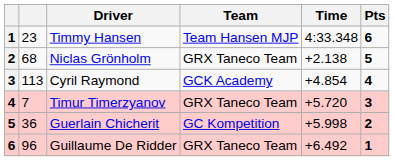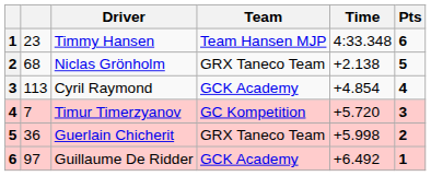 <table class="wikitable" style="font-size:95%">
 <tr>
 <th></th>
 <th></th>
 <th>Driver</th>
 <th>Team</th>
 <th>Time</th>
 <th>Pts</th>
 </tr>
 <tr>
 <th>1</th>
 <td>23</td>
 <td> <a href='#'>Timmy Hansen</a></td>
 <td><a href='#'>Team Hansen MJP</a></td>
 <td>4:33.348</td>
 <td><strong>6</strong></td>
 </tr>
 <tr>
 <th>2</th>
 <td>68</td>
 <td> <a href='#'>Niclas Grönholm</a></td>
 <td>GRX Taneco Team</td>
 <td>+2.138</td>
 <td><strong>5</strong></td>
 </tr>
 <tr>
 <th>3</th>
 <td>113</td>
 <td> Cyril Raymond</td>
 <td><a href='#'>GCK Academy</a></td>
 <td>+4.854</td>
 <td><strong>4</strong></td>
 </tr>
 <tr>
 <th style="background:#ffcccc;">4</th>
 <td style="background:#ffcccc;">7</td>
 <td style="background:#ffcccc;"> <a href='#'>Timur Timerzyanov</a></td>
-<td style="background:#ffcccc;">GRX Taneco Team</td>
+<td style="background:#ffcccc;"><a href='#'>GC Kompetition</a></td>
 <td style="background:#ffcccc;">+5.720</td>
 <td style="background:#ffcccc;"><strong>3</strong></td>
 </tr>
 <tr>
 <th style="background:#ffcccc;">5</th>
 <td style="background:#ffcccc;">36</td>
 <td style="background:#ffcccc;"> <a href='#'>Guerlain Chicherit</a></td>
-<td style="background:#ffcccc;"><a href='#'>GC Kompetition</a></td>
+<td style="background:#ffcccc;">GRX Taneco Team</td>
 <td style="background:#ffcccc;">+5.998</td>
 <td style="background:#ffcccc;"><strong>2</strong></td>
 </tr>
 <tr>
 <th style="background:#ffcccc;">6</th>
-<td style="background:#ffcccc;">96</td>
+<td style="background:#ffcccc;">97</td>
 <td style="background:#ffcccc;"> Guillaume De Ridder</td>
-<td style="background:#ffcccc;">GRX Taneco Team</td>
+<td style="background:#ffcccc;"><a href='#'>GCK Academy</a></td>
 <td style="background:#ffcccc;">+6.492</td>
 <td style="background:#ffcccc;"><strong>1</strong></td>
 </tr>
 </table>
